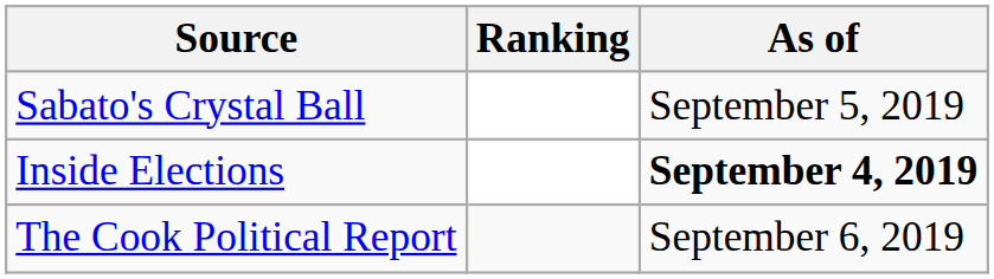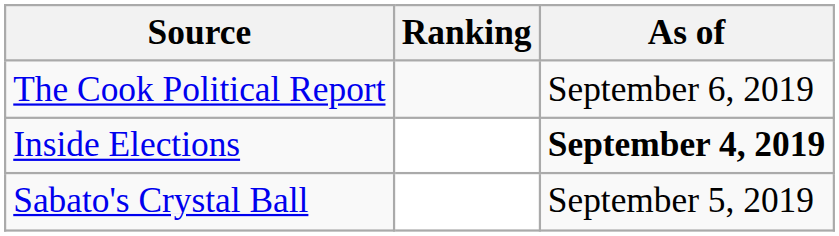 <table class="wikitable">
 <tr>
 <th>Source</th>
 <th>Ranking</th>
 <th>As of</th>
 </tr>
 <tr>
-<td><a href='#'>Sabato's Crystal Ball</a></td>
-<td style="background:#fff"></td>
-<td>September 5, 2019</td>
+<td><a href='#'>The Cook Political Report</a></td>
+<td></td>
+<td>September 6, 2019</td>
 </tr>
 <tr>
 <td><a href='#'>Inside Elections</a></td>
 <td style="background:#fff"></td>
 <td><strong>September 4, 2019</strong></td>
 </tr>
 <tr>
-<td><a href='#'>The Cook Political Report</a></td>
-<td></td>
-<td>September 6, 2019</td>
+<td><a href='#'>Sabato's Crystal Ball</a></td>
+<td style="background:#fff"></td>
+<td>September 5, 2019</td>
 </tr>
 </table>
